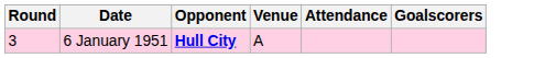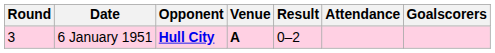 <table class="wikitable">
 <tr>
 <th>Round</th>
 <th>Date</th>
 <th>Opponent</th>
 <th>Venue</th>
+<th>Result</th>
 <th>Attendance</th>
 <th>Goalscorers</th>
 </tr>
 <tr style="background-color: #ffd0e3;">
 <td>3</td>
 <td>6 January 1951</td>
 <td><strong><a href='#'>Hull City</a></strong></td>
-<td>A</td>
+<td><strong>A</strong></td>
+<td>0–2</td>
 <td></td>
 <td></td>
 </tr>
 </table>
